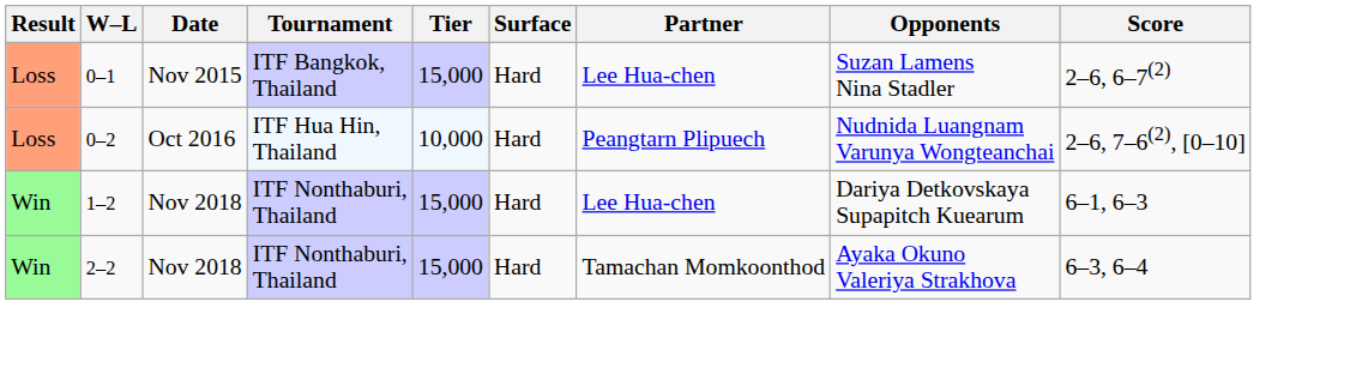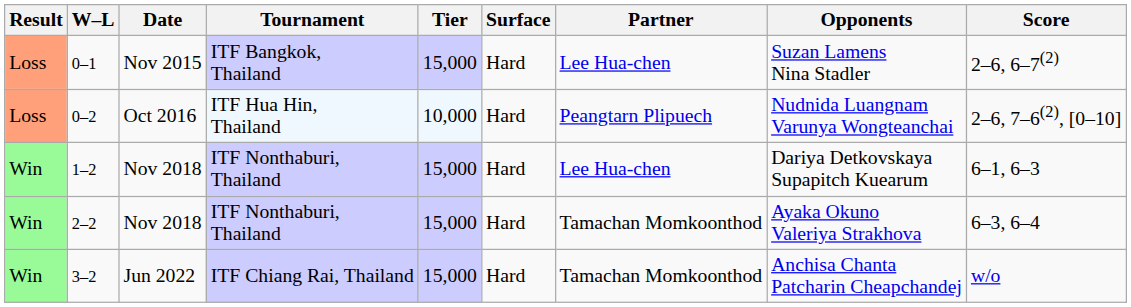 <table class="sortable wikitable">
 <tr>
 <th>Result</th>
 <th class="unsortable">W–L</th>
 <th>Date</th>
 <th>Tournament</th>
 <th>Tier</th>
 <th>Surface</th>
 <th>Partner</th>
 <th>Opponents</th>
 <th class="unsortable">Score</th>
 </tr>
 <tr>
 <td bgcolor=ffa07a>Loss</td>
 <td><small>0–1</small></td>
 <td>Nov 2015</td>
 <td bgcolor=#ccf>ITF Bangkok,<br> Thailand</td>
 <td bgcolor=#ccf>15,000</td>
 <td>Hard</td>
 <td> <a href='#'>Lee Hua-chen</a></td>
 <td> <a href='#'>Suzan Lamens</a> <br>  Nina Stadler</td>
 <td>2–6, 6–7<sup>(2)</sup></td>
 </tr>
 <tr>
 <td bgcolor=ffa07a>Loss</td>
 <td><small>0–2</small></td>
 <td>Oct 2016</td>
 <td bgcolor=f0f8ff>ITF Hua Hin,<br> Thailand</td>
 <td bgcolor=f0f8ff>10,000</td>
 <td>Hard</td>
 <td> <a href='#'>Peangtarn Plipuech</a></td>
 <td> <a href='#'>Nudnida Luangnam</a> <br>  <a href='#'>Varunya Wongteanchai</a></td>
 <td>2–6, 7–6<sup>(2)</sup>, [0–10]</td>
 </tr>
 <tr>
 <td bgcolor=98FB98>Win</td>
 <td><small>1–2</small></td>
 <td>Nov 2018</td>
 <td bgcolor=#ccf>ITF Nonthaburi,<br> Thailand</td>
 <td bgcolor=#ccf>15,000</td>
 <td>Hard</td>
 <td> <a href='#'>Lee Hua-chen</a></td>
 <td> Dariya Detkovskaya <br>  Supapitch Kuearum</td>
 <td>6–1, 6–3</td>
 </tr>
 <tr>
 <td bgcolor=98FB98>Win</td>
 <td><small>2–2</small></td>
 <td>Nov 2018</td>
 <td bgcolor=#ccf>ITF Nonthaburi,<br> Thailand</td>
 <td bgcolor=#ccf>15,000</td>
 <td>Hard</td>
 <td> Tamachan Momkoonthod</td>
 <td> <a href='#'>Ayaka Okuno</a> <br>  <a href='#'>Valeriya Strakhova</a></td>
 <td>6–3, 6–4</td>
 </tr>
+<tr>
+<td bgcolor=98FB98>Win</td>
+<td><small>3–2</small></td>
+<td>Jun 2022</td>
+<td bgcolor=#ccf>ITF Chiang Rai, Thailand</td>
+<td bgcolor=#ccf>15,000</td>
+<td>Hard</td>
+<td> Tamachan Momkoonthod</td>
+<td> <a href='#'>Anchisa Chanta</a> <br>  <a href='#'>Patcharin Cheapchandej</a></td>
+<td><a href='#'>w/o</a></td>
+</tr>
 </table>
